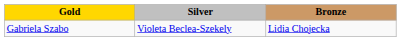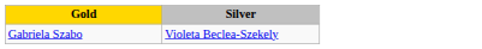 <table class="wikitable" style="text-align:left">
 <tr align="center">
 <td width=200 bgcolor=gold><strong>Gold</strong></td>
 <td width=200 bgcolor=silver><strong>Silver</strong></td>
-<td width=200 bgcolor=CC9966><strong>Bronze</strong></td>
 </tr>
 <tr>
 <td><a href='#'>Gabriela Szabo</a><br><em></em></td>
 <td><a href='#'>Violeta Beclea-Szekely</a><br><em></em></td>
-<td><a href='#'>Lidia Chojecka</a><br><em></em></td>
 </tr>
 </table>
